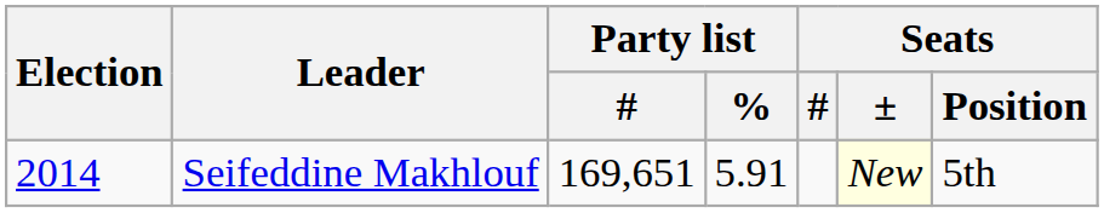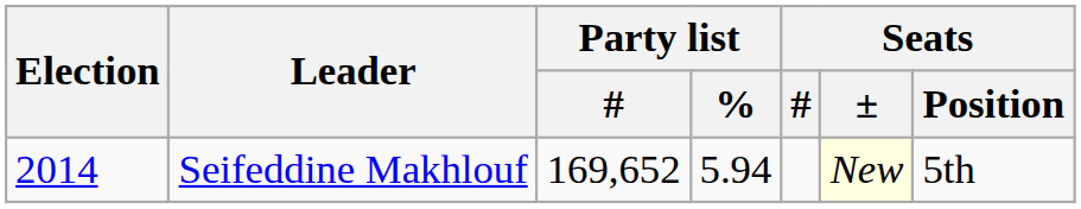 <table class="wikitable">
 <tr>
 <th rowspan=2>Election</th>
 <th rowspan=2>Leader</th>
 <th colspan=2>Party list</th>
 <th colspan=3>Seats</th>
 </tr>
 <tr>
 <th>#</th>
 <th>%</th>
 <th>#</th>
 <th>±</th>
 <th>Position</th>
 </tr>
 <tr>
 <td><a href='#'>2014</a></td>
 <td><a href='#'>Seifeddine Makhlouf</a></td>
-<td>169,651</td>
-<td>5.91</td>
+<td>169,652</td>
+<td>5.94</td>
 <td></td>
 <td style="background: lightyellow;"><em>New</em></td>
 <td>5th</td>
 </tr>
 </table>
